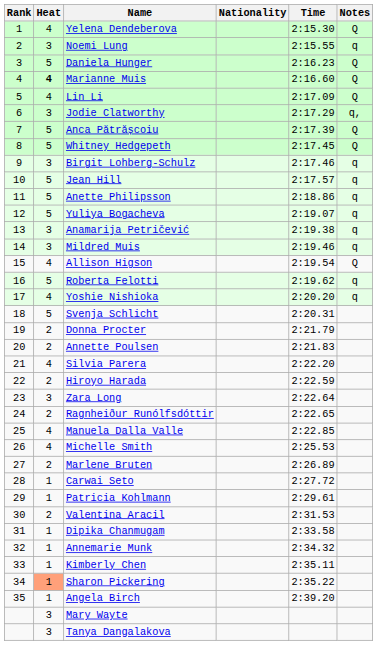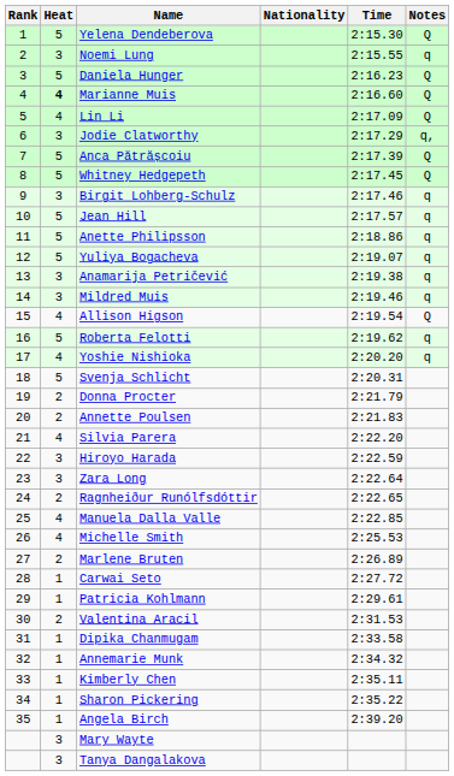 <table class="wikitable sortable" style="text-align:center">
 <tr>
 <th>Rank</th>
 <th>Heat</th>
 <th>Name</th>
 <th>Nationality</th>
 <th>Time</th>
 <th>Notes</th>
 </tr>
 <tr bgcolor=#cfc>
 <td>1</td>
-<td>4</td>
+<td>5</td>
 <td align=left><a href='#'>Yelena Dendeberova</a></td>
 <td align=left></td>
 <td>2:15.30</td>
 <td>Q</td>
 </tr>
 <tr bgcolor=#cfc>
 <td>2</td>
 <td>3</td>
 <td align=left><a href='#'>Noemi Lung</a></td>
 <td align=left></td>
 <td>2:15.55</td>
 <td>q</td>
 </tr>
 <tr bgcolor=#cfc>
 <td>3</td>
 <td>5</td>
 <td align=left><a href='#'>Daniela Hunger</a></td>
 <td align=left></td>
 <td>2:16.23</td>
 <td>Q</td>
 </tr>
 <tr bgcolor=#cfc>
 <td>4</td>
 <td><strong>4</strong></td>
 <td align=left><a href='#'>Marianne Muis</a></td>
 <td align=left></td>
 <td>2:16.60</td>
 <td>Q</td>
 </tr>
 <tr bgcolor=#cfc>
 <td>5</td>
 <td>4</td>
 <td align=left><a href='#'>Lin Li</a></td>
 <td align=left></td>
 <td>2:17.09</td>
 <td>Q</td>
 </tr>
 <tr bgcolor=#cfc>
 <td>6</td>
 <td>3</td>
 <td align=left><a href='#'>Jodie Clatworthy</a></td>
 <td align=left></td>
 <td>2:17.29</td>
 <td>q, </td>
 </tr>
 <tr bgcolor=#cfc>
 <td>7</td>
 <td>5</td>
 <td align=left><a href='#'>Anca Pătrășcoiu</a></td>
 <td align=left></td>
 <td>2:17.39</td>
 <td>Q</td>
 </tr>
 <tr bgcolor=#cfc>
 <td>8</td>
 <td>5</td>
 <td align=left><a href='#'>Whitney Hedgepeth</a></td>
 <td align=left></td>
 <td>2:17.45</td>
 <td>Q</td>
 </tr>
 <tr bgcolor=e5ffe5>
 <td>9</td>
 <td>3</td>
 <td align=left><a href='#'>Birgit Lohberg-Schulz</a></td>
 <td align=left></td>
 <td>2:17.46</td>
 <td>q</td>
 </tr>
 <tr bgcolor=e5ffe5>
 <td>10</td>
 <td>5</td>
 <td align=left><a href='#'>Jean Hill</a></td>
 <td align=left></td>
 <td>2:17.57</td>
 <td>q</td>
 </tr>
 <tr bgcolor=e5ffe5>
 <td>11</td>
 <td>5</td>
 <td align=left><a href='#'>Anette Philipsson</a></td>
 <td align=left></td>
 <td>2:18.86</td>
 <td>q</td>
 </tr>
 <tr bgcolor=e5ffe5>
 <td>12</td>
 <td>5</td>
 <td align=left><a href='#'>Yuliya Bogacheva</a></td>
 <td align=left></td>
 <td>2:19.07</td>
 <td>q</td>
 </tr>
 <tr bgcolor=e5ffe5>
 <td>13</td>
 <td>3</td>
 <td align=left><a href='#'>Anamarija Petričević</a></td>
 <td align=left></td>
 <td>2:19.38</td>
 <td>q</td>
 </tr>
 <tr bgcolor=e5ffe5>
 <td>14</td>
 <td>3</td>
 <td align=left><a href='#'>Mildred Muis</a></td>
 <td align=left></td>
 <td>2:19.46</td>
 <td>q</td>
 </tr>
 <tr>
 <td>15</td>
 <td>4</td>
 <td align=left><a href='#'>Allison Higson</a></td>
 <td align=left></td>
 <td>2:19.54</td>
 <td>Q</td>
 </tr>
 <tr bgcolor=e5ffe5>
 <td>16</td>
 <td>5</td>
 <td align=left><a href='#'>Roberta Felotti</a></td>
 <td align=left></td>
 <td>2:19.62</td>
 <td>q</td>
 </tr>
 <tr bgcolor=e5ffe5>
 <td>17</td>
 <td>4</td>
 <td align=left><a href='#'>Yoshie Nishioka</a></td>
 <td align=left></td>
 <td>2:20.20</td>
 <td>q</td>
 </tr>
 <tr>
 <td>18</td>
 <td>5</td>
 <td align=left><a href='#'>Svenja Schlicht</a></td>
 <td align=left></td>
 <td>2:20.31</td>
 <td></td>
 </tr>
 <tr>
 <td>19</td>
 <td>2</td>
 <td align=left><a href='#'>Donna Procter</a></td>
 <td align=left></td>
 <td>2:21.79</td>
 <td></td>
 </tr>
 <tr>
 <td>20</td>
 <td>2</td>
 <td align=left><a href='#'>Annette Poulsen</a></td>
 <td align=left></td>
 <td>2:21.83</td>
 <td></td>
 </tr>
 <tr>
 <td>21</td>
 <td>4</td>
 <td align=left><a href='#'>Silvia Parera</a></td>
 <td align=left></td>
 <td>2:22.20</td>
 <td></td>
 </tr>
 <tr>
 <td>22</td>
-<td>2</td>
+<td>3</td>
 <td align=left><a href='#'>Hiroyo Harada</a></td>
 <td align=left></td>
 <td>2:22.59</td>
 <td></td>
 </tr>
 <tr>
 <td>23</td>
 <td>3</td>
 <td align=left><a href='#'>Zara Long</a></td>
 <td align=left></td>
 <td>2:22.64</td>
 <td></td>
 </tr>
 <tr>
 <td>24</td>
 <td>2</td>
 <td align=left><a href='#'>Ragnheiður Runólfsdóttir</a></td>
 <td align=left></td>
 <td>2:22.65</td>
 <td></td>
 </tr>
 <tr>
 <td>25</td>
 <td>4</td>
 <td align=left><a href='#'>Manuela Dalla Valle</a></td>
 <td align=left></td>
 <td>2:22.85</td>
 <td></td>
 </tr>
 <tr>
 <td>26</td>
 <td>4</td>
 <td align=left><a href='#'>Michelle Smith</a></td>
 <td align=left></td>
 <td>2:25.53</td>
 <td></td>
 </tr>
 <tr>
 <td>27</td>
 <td>2</td>
 <td align=left><a href='#'>Marlene Bruten</a></td>
 <td align=left></td>
 <td>2:26.89</td>
 <td></td>
 </tr>
 <tr>
 <td>28</td>
 <td>1</td>
 <td align=left><a href='#'>Carwai Seto</a></td>
 <td align=left></td>
 <td>2:27.72</td>
 <td></td>
 </tr>
 <tr>
 <td>29</td>
 <td>1</td>
 <td align=left><a href='#'>Patricia Kohlmann</a></td>
 <td align=left></td>
 <td>2:29.61</td>
 <td></td>
 </tr>
 <tr>
 <td>30</td>
 <td>2</td>
 <td align=left><a href='#'>Valentina Aracil</a></td>
 <td align=left></td>
 <td>2:31.53</td>
 <td></td>
 </tr>
 <tr>
 <td>31</td>
 <td>1</td>
 <td align=left><a href='#'>Dipika Chanmugam</a></td>
 <td align=left></td>
 <td>2:33.58</td>
 <td></td>
 </tr>
 <tr>
 <td>32</td>
 <td>1</td>
 <td align=left><a href='#'>Annemarie Munk</a></td>
 <td align=left></td>
 <td>2:34.32</td>
 <td></td>
 </tr>
 <tr>
 <td>33</td>
 <td>1</td>
 <td align=left><a href='#'>Kimberly Chen</a></td>
 <td align=left></td>
 <td>2:35.11</td>
 <td></td>
 </tr>
 <tr>
 <td>34</td>
-<td style="background: lightsalmon;">1</td>
+<td>1</td>
 <td align=left><a href='#'>Sharon Pickering</a></td>
 <td align=left></td>
 <td>2:35.22</td>
 <td></td>
 </tr>
 <tr>
 <td>35</td>
 <td>1</td>
 <td align=left><a href='#'>Angela Birch</a></td>
 <td align=left></td>
 <td>2:39.20</td>
 <td></td>
 </tr>
 <tr>
 <td></td>
 <td>3</td>
 <td align=left><a href='#'>Mary Wayte</a></td>
 <td align=left></td>
 <td></td>
 <td></td>
 </tr>
 <tr>
 <td></td>
 <td>3</td>
 <td align=left><a href='#'>Tanya Dangalakova</a></td>
 <td align=left></td>
 <td></td>
 <td></td>
 </tr>
 </table>
